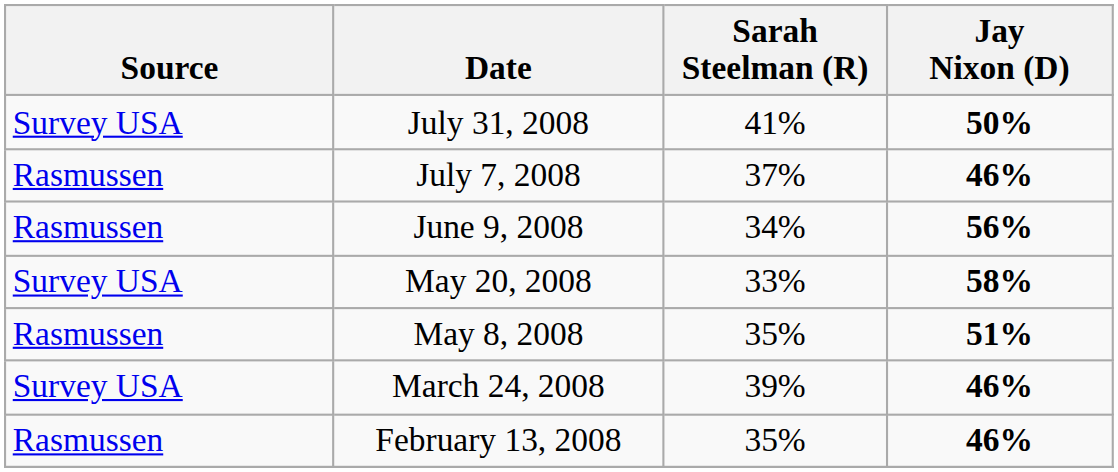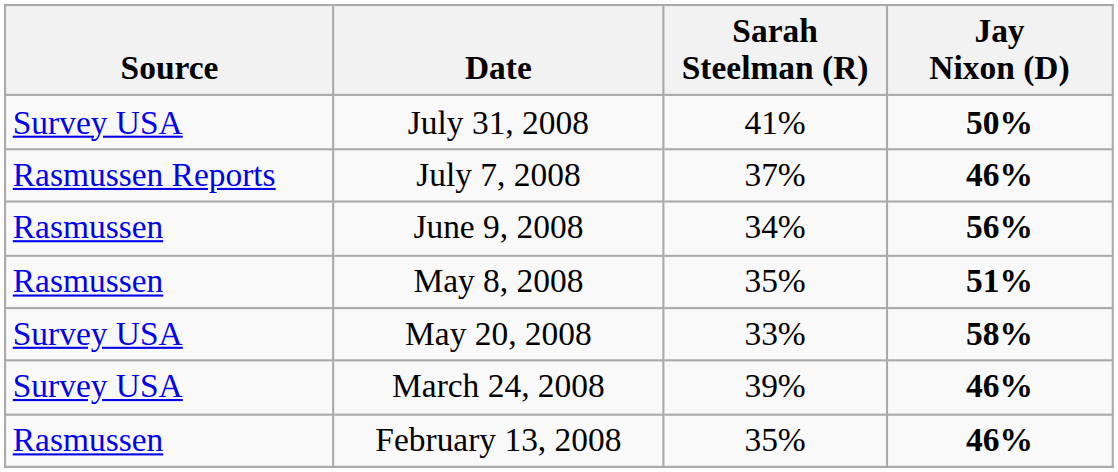 <table class="wikitable" style="text-align:center">
 <tr valign= bottom>
 <th width=150px>Source</th>
 <th width=150px>Date</th>
 <th width=100px>Sarah<br>Steelman (R)</th>
 <th width=100px>Jay<br>Nixon (D)</th>
 </tr>
 <tr>
 <td align=left><a href='#'>Survey USA</a></td>
 <td>July 31, 2008</td>
 <td>41%</td>
 <td><strong>50%</strong></td>
 </tr>
 <tr>
-<td align=left><a href='#'>Rasmussen</a></td>
+<td align=left><a href='#'>Rasmussen Reports</a></td>
 <td>July 7, 2008</td>
 <td>37%</td>
 <td><strong>46%</strong></td>
 </tr>
 <tr>
 <td align=left><a href='#'>Rasmussen</a></td>
 <td>June 9, 2008</td>
 <td>34%</td>
 <td><strong>56%</strong></td>
 </tr>
 <tr>
+<td align=left><a href='#'>Rasmussen</a></td>
+<td>May 8, 2008</td>
+<td>35%</td>
+<td><strong>51%</strong></td>
+</tr>
+<tr>
 <td align=left><a href='#'>Survey USA</a></td>
 <td>May 20, 2008</td>
 <td>33%</td>
 <td><strong>58%</strong></td>
-</tr>
-<tr>
-<td align=left><a href='#'>Rasmussen</a></td>
-<td>May 8, 2008</td>
-<td>35%</td>
-<td><strong>51%</strong></td>
 </tr>
 <tr>
 <td align=left><a href='#'>Survey USA</a></td>
 <td>March 24, 2008</td>
 <td>39%</td>
 <td><strong>46%</strong></td>
 </tr>
 <tr>
 <td align=left><a href='#'>Rasmussen</a></td>
 <td>February 13, 2008</td>
 <td>35%</td>
 <td><strong>46%</strong></td>
 </tr>
 <tr>
 </tr>
 </table>
